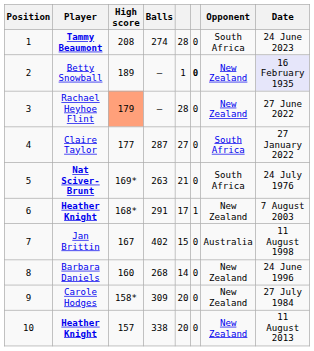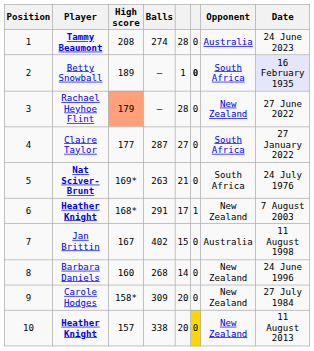 <table class="wikitable" style="text-align: center; width:70%">
 <tr>
 <th>Position</th>
 <th>Player</th>
 <th>High score</th>
 <th>Balls</th>
 <th></th>
 <th></th>
 <th>Opponent</th>
 <th>Date</th>
 </tr>
 <tr>
 <td>1</td>
 <td><strong><a href='#'>Tammy Beaumont</a></strong></td>
 <td>208</td>
 <td>274</td>
 <td>28</td>
 <td>0</td>
-<td>South Africa</td>
+<td><a href='#'>Australia</a></td>
 <td>24 June 2023</td>
 </tr>
 <tr>
 <td>2</td>
 <td><a href='#'>Betty Snowball</a></td>
 <td>189</td>
 <td>–</td>
 <td>1</td>
 <td><strong>0</strong></td>
-<td><a href='#'>New Zealand</a></td>
+<td><a href='#'>South Africa</a></td>
 <td style="background: lavender;">16 February 1935</td>
 </tr>
 <tr>
 <td>3</td>
 <td><a href='#'>Rachael Heyhoe Flint</a></td>
 <td style="background: lightsalmon;">179</td>
 <td>–</td>
 <td>28</td>
 <td>0</td>
 <td><a href='#'>New Zealand</a></td>
 <td>27 June 2022</td>
 </tr>
 <tr>
 <td>4</td>
 <td><a href='#'>Claire Taylor</a></td>
 <td>177</td>
 <td>287</td>
 <td>27</td>
 <td>0</td>
 <td><a href='#'>South Africa</a></td>
 <td>27 January 2022</td>
 </tr>
 <tr>
 <td>5</td>
 <td><strong><a href='#'>Nat Sciver-Brunt</a></strong></td>
 <td>169*</td>
 <td>263</td>
 <td>21</td>
 <td>0</td>
 <td>South Africa</td>
 <td>24 July 1976</td>
 </tr>
 <tr>
 <td>6</td>
 <td><strong><a href='#'>Heather Knight</a></strong></td>
 <td>168*</td>
 <td>291</td>
 <td>17</td>
 <td>1</td>
 <td>New Zealand</td>
 <td>7 August 2003</td>
 </tr>
 <tr>
 <td>7</td>
 <td><a href='#'>Jan Brittin</a></td>
 <td>167</td>
 <td>402</td>
 <td>15</td>
 <td>0</td>
 <td>Australia</td>
 <td>11 August 1998</td>
 </tr>
 <tr>
 <td>8</td>
 <td><a href='#'>Barbara Daniels</a></td>
 <td>160</td>
 <td>268</td>
 <td>14</td>
 <td>0</td>
 <td>New Zealand</td>
 <td>24 June 1996</td>
 </tr>
 <tr>
 <td>9</td>
 <td><a href='#'>Carole Hodges</a></td>
 <td>158*</td>
 <td>309</td>
 <td>20</td>
 <td>0</td>
 <td>New Zealand</td>
 <td>27 July 1984</td>
 </tr>
 <tr>
 <td>10</td>
 <td><strong><a href='#'>Heather Knight</a></strong></td>
 <td>157</td>
 <td>338</td>
 <td>20</td>
-<td>0</td>
+<td style="background: gold;">0</td>
 <td><a href='#'>New Zealand</a></td>
 <td>11 August 2013</td>
 </tr>
 </table>
